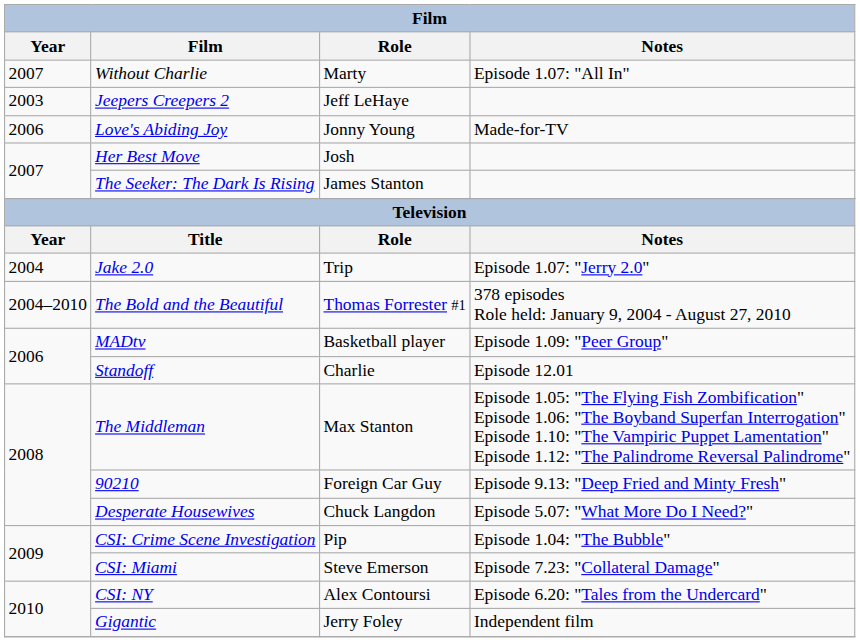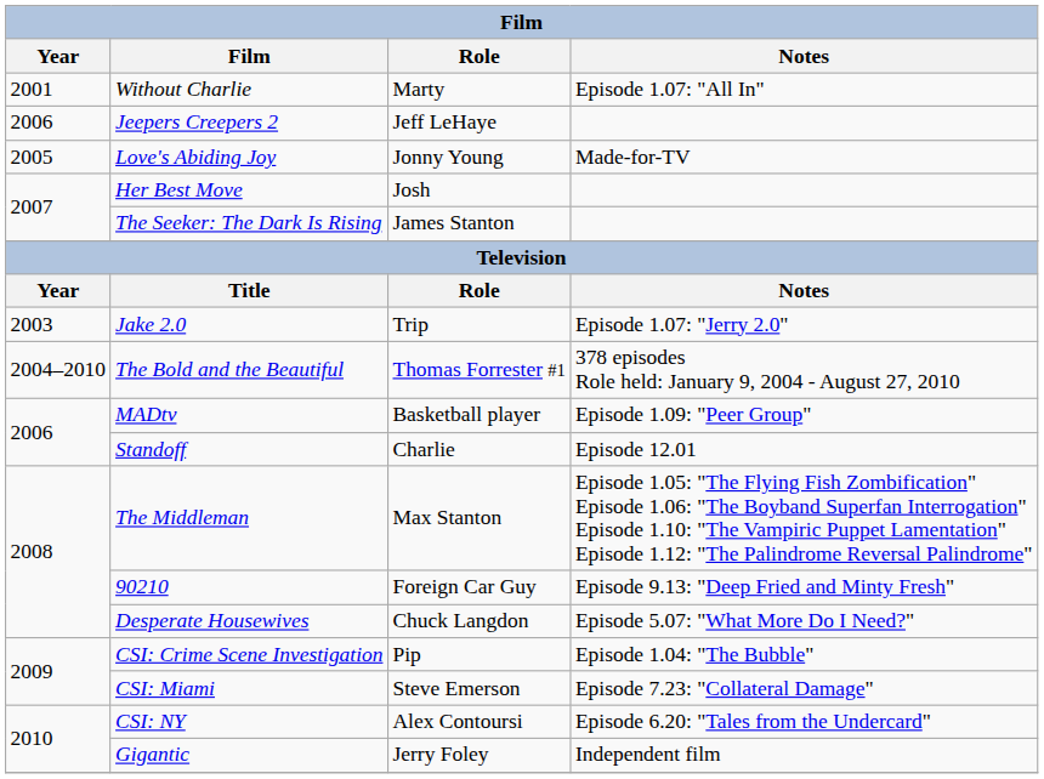 <table class="wikitable">
 <tr>
 <th colspan="4" style="background: LightSteelBlue;">Film</th>
 </tr>
 <tr>
 <th>Year</th>
 <th>Film</th>
 <th>Role</th>
 <th>Notes</th>
 </tr>
 <tr>
-<td>2007</td>
+<td>2001</td>
 <td><em>Without Charlie</em></td>
 <td>Marty</td>
 <td>Episode 1.07: "All In"</td>
 </tr>
 <tr>
-<td>2003</td>
+<td>2006</td>
 <td><em><a href='#'>Jeepers Creepers 2</a></em></td>
 <td>Jeff LeHaye</td>
 <td></td>
 </tr>
 <tr>
-<td>2006</td>
+<td>2005</td>
 <td><em><a href='#'>Love's Abiding Joy</a></em></td>
 <td>Jonny Young</td>
 <td>Made-for-TV</td>
 </tr>
 <tr>
 <td rowspan="2">2007</td>
 <td><em><a href='#'>Her Best Move</a></em></td>
 <td>Josh</td>
 <td></td>
 </tr>
 <tr>
 <td><em><a href='#'>The Seeker: The Dark Is Rising</a></em></td>
 <td>James Stanton</td>
 <td></td>
 </tr>
 <tr>
 </tr>
 <tr>
 <th colspan="4" style="background: LightSteelBlue;">Television</th>
 </tr>
 <tr>
 <th>Year</th>
 <th>Title</th>
 <th>Role</th>
 <th>Notes</th>
 </tr>
 <tr>
-<td>2004</td>
+<td>2003</td>
 <td><em><a href='#'>Jake 2.0</a></em></td>
 <td>Trip</td>
 <td>Episode 1.07: "<a href='#'>Jerry 2.0</a>"</td>
 </tr>
 <tr>
 <td>2004–2010</td>
 <td><em><a href='#'>The Bold and the Beautiful</a></em></td>
 <td><a href='#'>Thomas Forrester</a> <small>#1</small></td>
 <td>378 episodes <br>Role held: January 9, 2004 - August 27, 2010</td>
 </tr>
 <tr>
 <td rowspan="2">2006</td>
 <td><em><a href='#'>MADtv</a></em></td>
 <td>Basketball player</td>
 <td>Episode 1.09: "<a href='#'>Peer Group</a>"</td>
 </tr>
 <tr>
 <td><em><a href='#'>Standoff</a></em></td>
 <td>Charlie</td>
 <td>Episode 12.01</td>
 </tr>
 <tr>
 <td rowspan="3">2008</td>
 <td><em><a href='#'>The Middleman</a></em></td>
 <td>Max Stanton</td>
 <td>Episode 1.05: "<a href='#'>The Flying Fish Zombification</a>" <br>Episode 1.06: "<a href='#'>The Boyband Superfan Interrogation</a>" <br>Episode 1.10: "<a href='#'>The Vampiric Puppet Lamentation</a>" <br>Episode 1.12: "<a href='#'>The Palindrome Reversal Palindrome</a>"</td>
 </tr>
 <tr>
 <td><em><a href='#'>90210</a></em></td>
 <td>Foreign Car Guy</td>
 <td>Episode 9.13: "<a href='#'>Deep Fried and Minty Fresh</a>"</td>
 </tr>
 <tr>
 <td><em><a href='#'>Desperate Housewives</a></em></td>
 <td>Chuck Langdon</td>
 <td>Episode 5.07: "<a href='#'>What More Do I Need?</a>"</td>
 </tr>
 <tr>
 <td rowspan="2">2009</td>
 <td><em><a href='#'>CSI: Crime Scene Investigation</a></em></td>
 <td>Pip</td>
 <td>Episode 1.04: "<a href='#'>The Bubble</a>"</td>
 </tr>
 <tr>
 <td><em><a href='#'>CSI: Miami</a></em></td>
 <td>Steve Emerson</td>
 <td>Episode 7.23: "<a href='#'>Collateral Damage</a>"</td>
 </tr>
 <tr>
 <td rowspan="2">2010</td>
 <td><em><a href='#'>CSI: NY</a></em></td>
 <td>Alex Contoursi</td>
 <td>Episode 6.20: "<a href='#'>Tales from the Undercard</a>"</td>
 </tr>
 <tr>
 <td><em><a href='#'>Gigantic</a></em></td>
 <td>Jerry Foley</td>
 <td>Independent film</td>
 </tr>
 <tr>
 </tr>
 </table>
